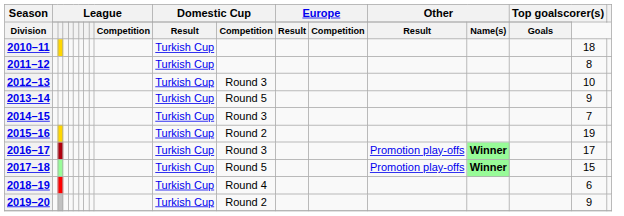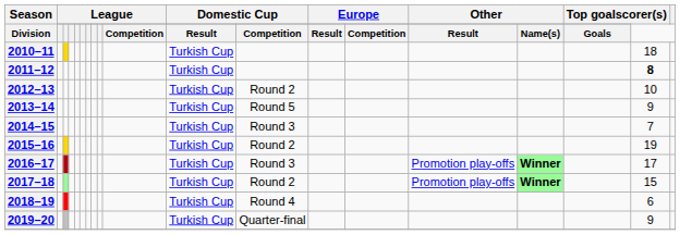 <table class="wikitable" style="text-align:center;font-size:86%;">
 <tr>
 <th rowspan="2">Season</th>
 <th colspan="9">League</th>
 <th colspan="2">Domestic Cup</th>
 <th colspan="2"><a href='#'>Europe</a></th>
 <th colspan="2">Other</th>
 <th colspan="2" scope="col">Top goalscorer(s)</th>
 <th rowspan="2" scope="col"><small></small></th>
 </tr>
 <tr class="unsortable">
 </tr>
 <tr>
 <th><small>Division</small></th>
 <th><small></small></th>
 <th><small></small></th>
 <th><small></small></th>
 <th><small></small></th>
 <th><small></small></th>
 <th><small></small></th>
 <th><small></small></th>
 <th><small></small></th>
 <th><small>Competition</small></th>
 <th><small>Result</small></th>
 <th><small>Competition</small></th>
 <th><small>Result</small></th>
 <th><small>Competition</small></th>
 <th><small>Result</small></th>
 <th><small>Name(s)</small></th>
 <th><small>Goals</small></th>
 </tr>
 <tr>
 <th scope="row"><a href='#'>2010–11</a></th>
 <td></td>
 <td bgcolor="gold"><strong></strong></td>
 <td></td>
 <td></td>
 <td></td>
 <td></td>
 <td></td>
 <td></td>
 <td></td>
 <td><a href='#'>Turkish Cup</a></td>
 <td></td>
 <td></td>
 <td></td>
 <td></td>
 <td></td>
 <td></td>
 <td>18</td>
 <td></td>
 </tr>
 <tr>
 <th scope="row"><a href='#'>2011–12</a></th>
 <td></td>
 <td><strong></strong></td>
 <td></td>
 <td></td>
 <td></td>
 <td></td>
 <td></td>
 <td></td>
 <td></td>
 <td><a href='#'>Turkish Cup</a></td>
 <td></td>
 <td></td>
 <td></td>
 <td></td>
 <td></td>
 <td></td>
-<td>8</td>
+<td><strong>8</strong></td>
 <td></td>
 </tr>
 <tr>
 <th scope="row"><a href='#'>2012–13</a></th>
 <td></td>
 <td><strong></strong></td>
 <td></td>
 <td></td>
 <td></td>
 <td></td>
 <td></td>
 <td></td>
 <td></td>
 <td><a href='#'>Turkish Cup</a></td>
-<td>Round 3</td>
+<td>Round 2</td>
 <td></td>
 <td></td>
 <td></td>
 <td></td>
 <td></td>
 <td>10</td>
 <td></td>
 </tr>
 <tr>
 <th scope="row"><a href='#'>2013–14</a></th>
 <td></td>
 <td><strong></strong></td>
 <td></td>
 <td></td>
 <td></td>
 <td></td>
 <td></td>
 <td></td>
 <td></td>
 <td><a href='#'>Turkish Cup</a></td>
 <td>Round 5</td>
 <td></td>
 <td></td>
 <td></td>
 <td></td>
 <td></td>
 <td>9</td>
 <td></td>
 </tr>
 <tr>
 <th scope="row"><a href='#'>2014–15</a></th>
 <td></td>
 <td><strong></strong></td>
 <td></td>
 <td></td>
 <td></td>
 <td></td>
 <td></td>
 <td></td>
 <td></td>
 <td><a href='#'>Turkish Cup</a></td>
 <td>Round 3</td>
 <td></td>
 <td></td>
 <td></td>
 <td></td>
 <td></td>
 <td>7</td>
 <td></td>
 </tr>
 <tr>
 <th scope="row"><a href='#'>2015–16</a></th>
 <td></td>
 <td bgcolor="gold"><strong></strong></td>
 <td></td>
 <td></td>
 <td></td>
 <td></td>
 <td></td>
 <td></td>
 <td></td>
 <td><a href='#'>Turkish Cup</a></td>
 <td>Round 2</td>
 <td></td>
 <td></td>
 <td></td>
 <td></td>
 <td></td>
 <td>19</td>
 <td></td>
 </tr>
 <tr>
 <th scope="row"><a href='#'>2016–17</a></th>
 <td></td>
 <td bgcolor="bronze"><strong></strong></td>
 <td></td>
 <td></td>
 <td></td>
 <td></td>
 <td></td>
 <td></td>
 <td></td>
 <td><a href='#'>Turkish Cup</a></td>
 <td>Round 3</td>
 <td></td>
 <td></td>
 <td><a href='#'>Promotion play-offs</a></td>
 <td bgcolor=PaleGreen><strong>Winner</strong></td>
 <td></td>
 <td>17</td>
 <td></td>
 </tr>
 <tr>
 <th scope="row"><a href='#'>2017–18</a></th>
 <td></td>
 <td bgcolor=PaleGreen><strong></strong></td>
 <td></td>
 <td></td>
 <td></td>
 <td></td>
 <td></td>
 <td></td>
 <td></td>
 <td><a href='#'>Turkish Cup</a></td>
-<td>Round 5</td>
+<td>Round 2</td>
 <td></td>
 <td></td>
 <td><a href='#'>Promotion play-offs</a></td>
 <td bgcolor=PaleGreen><strong>Winner</strong></td>
 <td></td>
 <td>15</td>
 <td></td>
 </tr>
 <tr>
 <th scope="row"><a href='#'>2018–19</a></th>
 <td></td>
 <td bgcolor="red"><strong></strong></td>
 <td></td>
 <td></td>
 <td></td>
 <td></td>
 <td></td>
 <td></td>
 <td></td>
 <td><a href='#'>Turkish Cup</a></td>
 <td>Round 4</td>
 <td></td>
 <td></td>
 <td></td>
 <td></td>
 <td></td>
 <td>6</td>
 <td></td>
 </tr>
 <tr>
 <th scope="row"><a href='#'>2019–20</a></th>
 <td></td>
 <td bgcolor="silver"><strong></strong></td>
 <td></td>
 <td></td>
 <td></td>
 <td></td>
 <td></td>
 <td></td>
 <td></td>
 <td><a href='#'>Turkish Cup</a></td>
-<td>Round 2</td>
+<td>Quarter-final</td>
 <td></td>
 <td></td>
 <td></td>
 <td></td>
 <td></td>
 <td>9</td>
 <td></td>
 </tr>
 <tr>
 </tr>
 </table>
